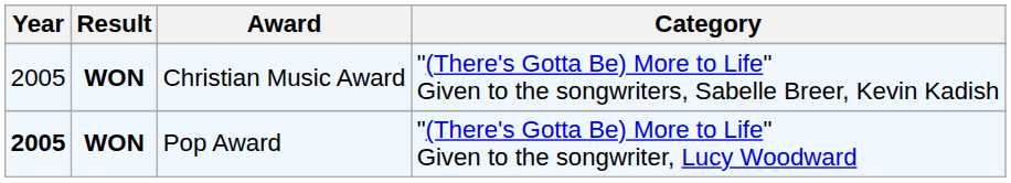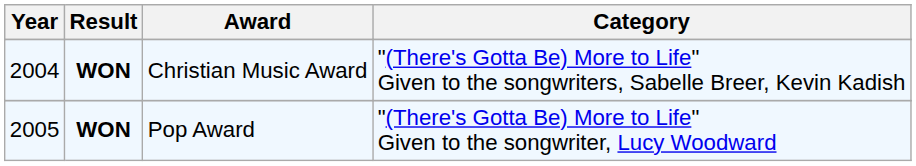 <table class="wikitable"|width=100%>
 <tr bgcolor="#CCCCCC">
 <th align="left">Year</th>
 <th align="left">Result</th>
 <th align="center">Award</th>
 <th align="center">Category</th>
 </tr>
 <tr>
 </tr>
 <tr bgcolor="#F0F8FF">
-<td align="left">2005</td>
+<td align="left">2004</td>
 <td align="center"><strong>WON</strong></td>
 <td align="left">Christian Music Award</td>
 <td align="left">"<a href='#'>(There's Gotta Be) More to Life</a>" <br> Given to the songwriters, Sabelle Breer, Kevin Kadish</td>
 </tr>
 <tr>
 </tr>
 <tr bgcolor="#F0F8FF">
-<td align="left"><strong>2005</strong></td>
+<td align="left">2005</td>
 <td align="center"><strong>WON</strong></td>
 <td align="left">Pop Award</td>
 <td align="left">"<a href='#'>(There's Gotta Be) More to Life</a>" <br> Given to the songwriter, <a href='#'>Lucy Woodward</a></td>
 </tr>
 </table>
